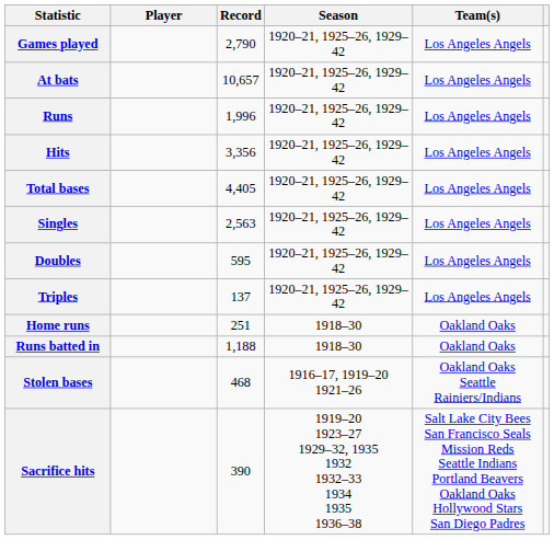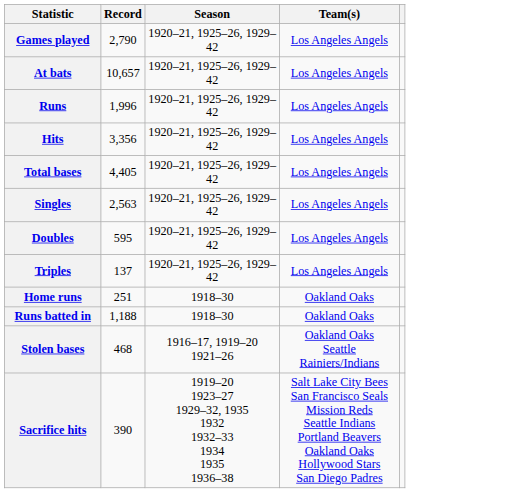 <table class="wikitable sortable plainrowheaders" style="text-align:center">
 <tr>
 <th scope="col" width="120px">Statistic</th>
-<th scope="col" width="120px">Player</th>
 <th scope="col" width="50px" class="unsortable">Record</th>
 <th scope="col" width="170px">Season</th>
 <th scope="col" width="150px">Team(s)</th>
 <th scope="col" class="unsortable"></th>
 </tr>
 <tr>
 <th scope="row" style="text-align:center"><a href='#'>Games played</a></th>
-<td></td>
 <td>2,790</td>
 <td>1920–21, 1925–26, 1929–42</td>
 <td><a href='#'>Los Angeles Angels</a></td>
 <td></td>
 </tr>
 <tr>
 <th scope="row" style="text-align:center"><a href='#'>At bats</a></th>
-<td></td>
 <td>10,657</td>
 <td>1920–21, 1925–26, 1929–42</td>
 <td><a href='#'>Los Angeles Angels</a></td>
 <td></td>
 </tr>
 <tr>
 <th scope="row" style="text-align:center"><a href='#'>Runs</a></th>
-<td></td>
 <td>1,996</td>
 <td>1920–21, 1925–26, 1929–42</td>
 <td><a href='#'>Los Angeles Angels</a></td>
 <td></td>
 </tr>
 <tr>
 <th scope="row" style="text-align:center"><a href='#'>Hits</a></th>
-<td></td>
 <td>3,356</td>
 <td>1920–21, 1925–26, 1929–42</td>
 <td><a href='#'>Los Angeles Angels</a></td>
 <td></td>
 </tr>
 <tr>
 <th scope="row" style="text-align:center"><a href='#'>Total bases</a></th>
-<td></td>
 <td>4,405</td>
 <td>1920–21, 1925–26, 1929–42</td>
 <td><a href='#'>Los Angeles Angels</a></td>
 <td></td>
 </tr>
 <tr>
 <th scope="row" style="text-align:center"><a href='#'>Singles</a></th>
-<td></td>
 <td>2,563</td>
 <td>1920–21, 1925–26, 1929–42</td>
 <td><a href='#'>Los Angeles Angels</a></td>
 <td></td>
 </tr>
 <tr>
 <th scope="row" style="text-align:center"><a href='#'>Doubles</a></th>
-<td></td>
 <td>595</td>
 <td>1920–21, 1925–26, 1929–42</td>
 <td><a href='#'>Los Angeles Angels</a></td>
 <td></td>
 </tr>
 <tr>
 <th scope="row" style="text-align:center"><a href='#'>Triples</a></th>
-<td></td>
 <td>137</td>
 <td>1920–21, 1925–26, 1929–42</td>
 <td><a href='#'>Los Angeles Angels</a></td>
 <td></td>
 </tr>
 <tr>
 <th scope="row" style="text-align:center"><a href='#'>Home runs</a></th>
-<td></td>
 <td>251</td>
 <td>1918–30</td>
 <td><a href='#'>Oakland Oaks</a></td>
 <td></td>
 </tr>
 <tr>
 <th scope="row" style="text-align:center"><a href='#'>Runs batted in</a></th>
-<td></td>
 <td>1,188</td>
 <td>1918–30</td>
 <td><a href='#'>Oakland Oaks</a></td>
 <td></td>
 </tr>
 <tr>
 <th scope="row" style="text-align:center"><a href='#'>Stolen bases</a></th>
-<td></td>
 <td>468</td>
 <td>1916–17, 1919–20<br>1921–26</td>
 <td><a href='#'>Oakland Oaks</a><br><a href='#'>Seattle Rainiers/Indians</a></td>
 <td></td>
 </tr>
 <tr>
 <th scope="row" style="text-align:center"><a href='#'>Sacrifice hits</a></th>
-<td></td>
 <td>390</td>
 <td>1919–20<br>1923–27<br>1929–32, 1935<br>1932<br>1932–33<br>1934<br>1935<br>1936–38</td>
 <td><a href='#'>Salt Lake City Bees</a><br><a href='#'>San Francisco Seals</a><br><a href='#'>Mission Reds</a><br><a href='#'>Seattle Indians</a><br><a href='#'>Portland Beavers</a><br><a href='#'>Oakland Oaks</a><br><a href='#'>Hollywood Stars</a><br><a href='#'>San Diego Padres</a></td>
 <td></td>
 </tr>
 </table>
